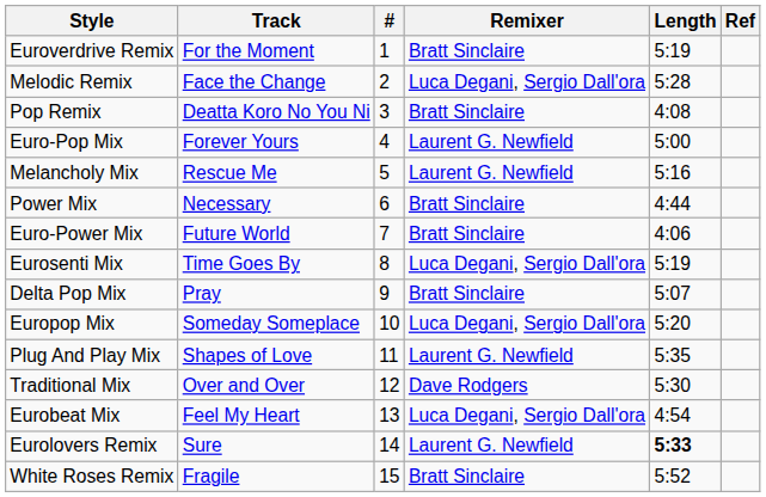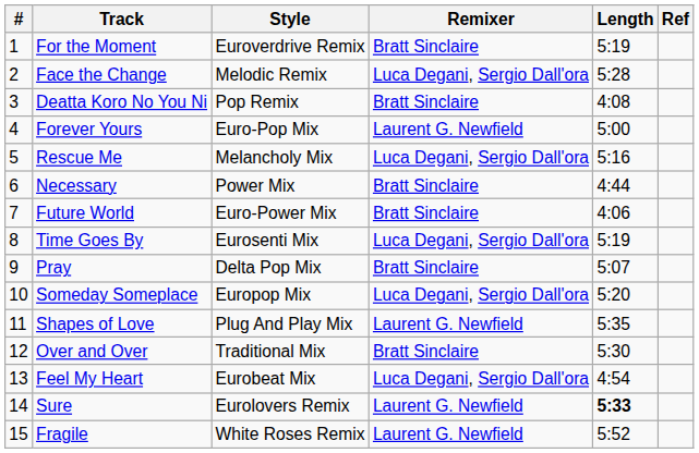 <table class="wikitable" style="font-size: small;">
 <tr>
+<th>#</th>
+<th>Track</th>
 <th>Style</th>
-<th>Track</th>
-<th>#</th>
 <th>Remixer</th>
 <th>Length</th>
 <th>Ref</th>
 </tr>
 <tr>
+<td>1</td>
+<td><a href='#'>For the Moment</a></td>
 <td>Euroverdrive Remix</td>
-<td><a href='#'>For the Moment</a></td>
-<td>1</td>
 <td><a href='#'>Bratt Sinclaire</a></td>
 <td>5:19</td>
 <td></td>
 </tr>
 <tr>
+<td>2</td>
+<td><a href='#'>Face the Change</a></td>
 <td>Melodic Remix</td>
-<td><a href='#'>Face the Change</a></td>
-<td>2</td>
 <td><a href='#'>Luca Degani</a>, <a href='#'>Sergio Dall'ora</a></td>
 <td>5:28</td>
 <td></td>
 </tr>
 <tr>
+<td>3</td>
+<td><a href='#'>Deatta Koro No You Ni</a></td>
 <td>Pop Remix</td>
-<td><a href='#'>Deatta Koro No You Ni</a></td>
-<td>3</td>
 <td><a href='#'>Bratt Sinclaire</a></td>
 <td>4:08</td>
 <td></td>
 </tr>
 <tr>
+<td>4</td>
+<td><a href='#'>Forever Yours</a></td>
 <td>Euro-Pop Mix</td>
-<td><a href='#'>Forever Yours</a></td>
-<td>4</td>
 <td><a href='#'>Laurent G. Newfield</a></td>
 <td>5:00</td>
 <td></td>
 </tr>
 <tr>
+<td>5</td>
+<td><a href='#'>Rescue Me</a></td>
 <td>Melancholy Mix</td>
-<td><a href='#'>Rescue Me</a></td>
-<td>5</td>
-<td><a href='#'>Laurent G. Newfield</a></td>
+<td><a href='#'>Luca Degani</a>, <a href='#'>Sergio Dall'ora</a></td>
 <td>5:16</td>
 <td></td>
 </tr>
 <tr>
+<td>6</td>
+<td><a href='#'>Necessary</a></td>
 <td>Power Mix</td>
-<td><a href='#'>Necessary</a></td>
-<td>6</td>
 <td><a href='#'>Bratt Sinclaire</a></td>
 <td>4:44</td>
 <td></td>
 </tr>
 <tr>
+<td>7</td>
+<td><a href='#'>Future World</a></td>
 <td>Euro-Power Mix</td>
-<td><a href='#'>Future World</a></td>
-<td>7</td>
 <td><a href='#'>Bratt Sinclaire</a></td>
 <td>4:06</td>
 <td></td>
 </tr>
 <tr>
+<td>8</td>
+<td><a href='#'>Time Goes By</a></td>
 <td>Eurosenti Mix</td>
-<td><a href='#'>Time Goes By</a></td>
-<td>8</td>
 <td><a href='#'>Luca Degani</a>, <a href='#'>Sergio Dall'ora</a></td>
 <td>5:19</td>
 <td></td>
 </tr>
 <tr>
+<td>9</td>
+<td><a href='#'>Pray</a></td>
 <td>Delta Pop Mix</td>
-<td><a href='#'>Pray</a></td>
-<td>9</td>
 <td><a href='#'>Bratt Sinclaire</a></td>
 <td>5:07</td>
 <td></td>
 </tr>
 <tr>
+<td>10</td>
+<td><a href='#'>Someday Someplace</a></td>
 <td>Europop Mix</td>
-<td><a href='#'>Someday Someplace</a></td>
-<td>10</td>
 <td><a href='#'>Luca Degani</a>, <a href='#'>Sergio Dall'ora</a></td>
 <td>5:20</td>
 <td></td>
 </tr>
 <tr>
+<td>11</td>
+<td><a href='#'>Shapes of Love</a></td>
 <td>Plug And Play Mix</td>
-<td><a href='#'>Shapes of Love</a></td>
-<td>11</td>
 <td><a href='#'>Laurent G. Newfield</a></td>
 <td>5:35</td>
 <td></td>
 </tr>
 <tr>
+<td>12</td>
+<td><a href='#'>Over and Over</a></td>
 <td>Traditional Mix</td>
-<td><a href='#'>Over and Over</a></td>
-<td>12</td>
-<td><a href='#'>Dave Rodgers</a></td>
+<td><a href='#'>Bratt Sinclaire</a></td>
 <td>5:30</td>
 <td></td>
 </tr>
 <tr>
+<td>13</td>
+<td><a href='#'>Feel My Heart</a></td>
 <td>Eurobeat Mix</td>
-<td><a href='#'>Feel My Heart</a></td>
-<td>13</td>
 <td><a href='#'>Luca Degani</a>, <a href='#'>Sergio Dall'ora</a></td>
 <td>4:54</td>
 <td></td>
 </tr>
 <tr>
+<td>14</td>
+<td><a href='#'>Sure</a></td>
 <td>Eurolovers Remix</td>
-<td><a href='#'>Sure</a></td>
-<td>14</td>
 <td><a href='#'>Laurent G. Newfield</a></td>
 <td><strong>5:33</strong></td>
 <td></td>
 </tr>
 <tr>
+<td>15</td>
+<td><a href='#'>Fragile</a></td>
 <td>White Roses Remix</td>
-<td><a href='#'>Fragile</a></td>
-<td>15</td>
-<td><a href='#'>Bratt Sinclaire</a></td>
+<td><a href='#'>Laurent G. Newfield</a></td>
 <td>5:52</td>
 <td></td>
 </tr>
 </table>
